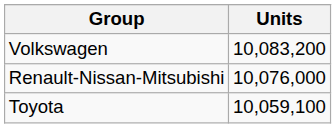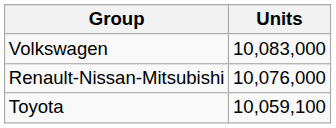 <table class="wikitable floatright">
 <tr>
 </tr>
 <tr>
 <th>Group</th>
 <th>Units</th>
 </tr>
 <tr>
 <td>Volkswagen</td>
-<td>10,083,200</td>
+<td>10,083,000</td>
 </tr>
 <tr>
 <td>Renault-Nissan-Mitsubishi</td>
 <td>10,076,000</td>
 </tr>
 <tr>
 <td>Toyota</td>
 <td>10,059,100</td>
 </tr>
 </table>
